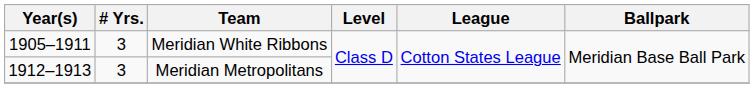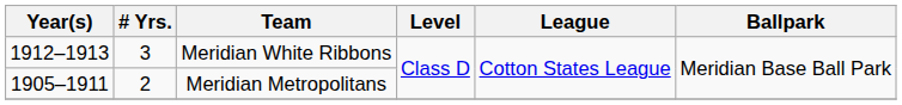 <table class="wikitable" style="text-align:center; font-size: 95%;">
 <tr>
 <th>Year(s)</th>
 <th># Yrs.</th>
 <th>Team</th>
 <th>Level</th>
 <th>League</th>
 <th>Ballpark</th>
 </tr>
 <tr>
-<td>1905–1911</td>
+<td>1912–1913</td>
 <td>3</td>
 <td>Meridian White Ribbons</td>
 <td rowspan=2><a href='#'>Class D</a></td>
 <td rowspan=2><a href='#'>Cotton States League</a></td>
 <td rowspan=2>Meridian Base Ball Park</td>
 </tr>
 <tr>
-<td>1912–1913</td>
-<td>3</td>
+<td>1905–1911</td>
+<td>2</td>
 <td>Meridian Metropolitans</td>
 </tr>
 <tr>
 </tr>
 </table>
